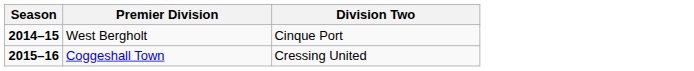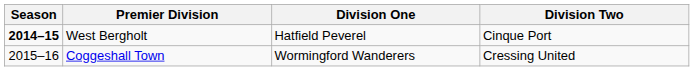 <table class=wikitable style="border:0px; margin-top:-1px; margin-bottom:0;">
 <tr>
 <th width=65px>Season</th>
 <th width=250px>Premier Division</th>
+<th width=250px>Division One</th>
 <th width=250px>Division Two</th>
 </tr>
 <tr>
 <td align=center><strong>2014–15</strong></td>
 <td>West Bergholt</td>
+<td>Hatfield Peverel</td>
 <td>Cinque Port</td>
 </tr>
 <tr>
-<td align=center><strong>2015–16</strong></td>
+<td align=center>2015–16</td>
 <td><a href='#'>Coggeshall Town</a></td>
+<td>Wormingford Wanderers</td>
 <td>Cressing United</td>
 </tr>
 </table>
